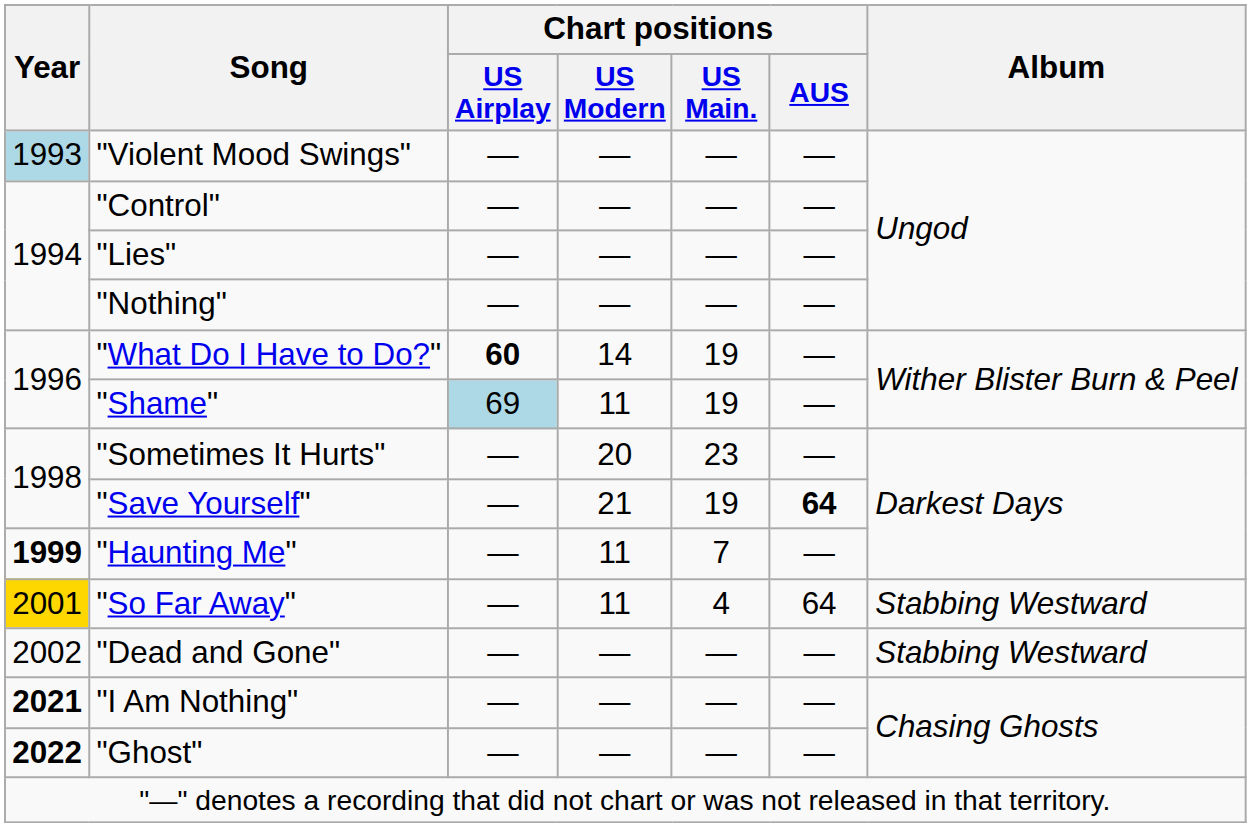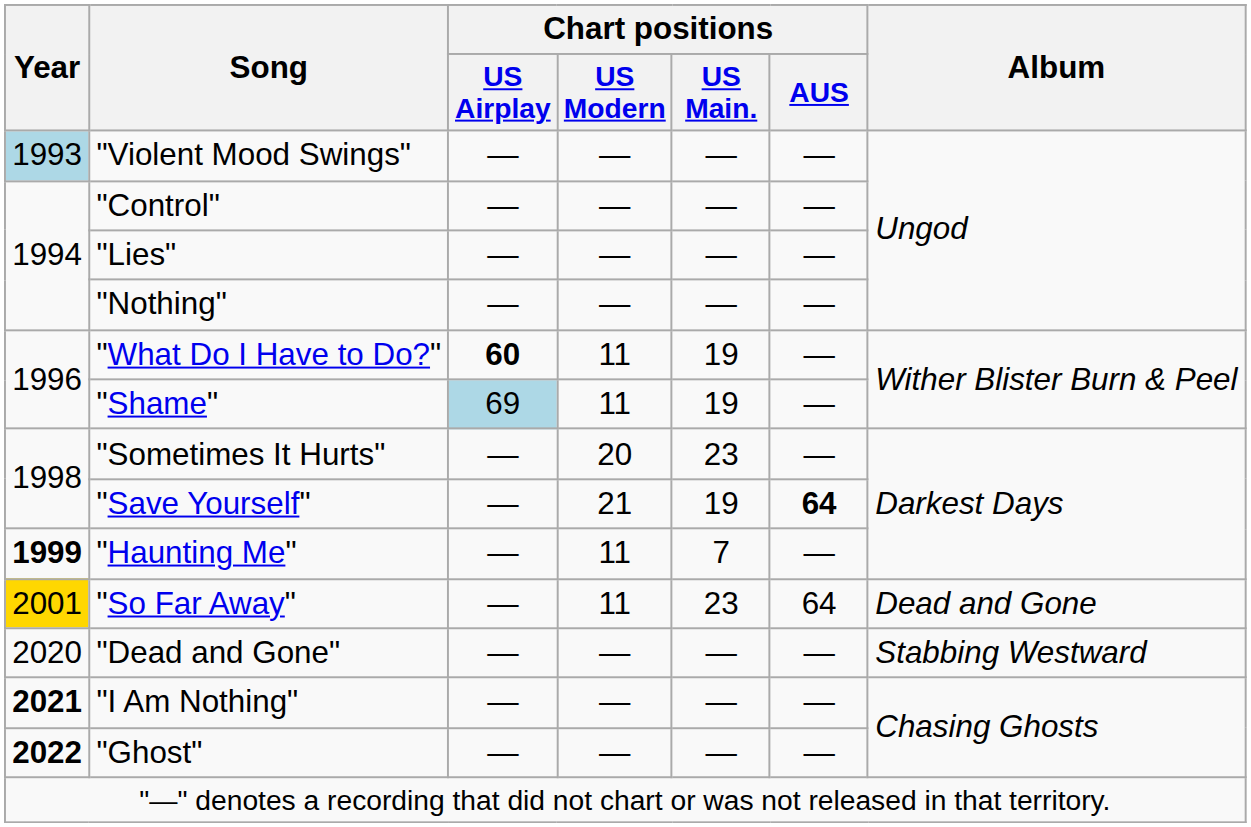 <table class="wikitable" style="text-align:center">
 <tr>
 <th rowspan="2">Year</th>
 <th rowspan="2">Song</th>
 <th colspan="4">Chart positions</th>
 <th rowspan="2">Album</th>
 </tr>
 <tr>
 <th style="width:3em;font-size:90%;"><a href='#'>US Airplay</a><br></th>
 <th style="width:3em;font-size:90%;"><a href='#'>US Modern</a><br></th>
 <th style="width:3em;font-size:90%;"><a href='#'>US Main.</a><br></th>
 <th style="width:3em;font-size:90%;"><a href='#'>AUS</a><br></th>
 </tr>
 <tr>
 <td style="background: lightblue;">1993</td>
 <td style="text-align:left;">"Violent Mood Swings"</td>
 <td>—</td>
 <td>—</td>
 <td>—</td>
 <td>—</td>
 <td style="text-align:left;" rowspan="4"><em>Ungod</em></td>
 </tr>
 <tr>
 <td rowspan="3">1994</td>
 <td style="text-align:left;">"Control"</td>
 <td>—</td>
 <td>—</td>
 <td>—</td>
 <td>—</td>
 </tr>
 <tr>
 <td style="text-align:left;">"Lies"</td>
 <td>—</td>
 <td>—</td>
 <td>—</td>
 <td>—</td>
 </tr>
 <tr>
 <td style="text-align:left;">"Nothing"</td>
 <td>—</td>
 <td>—</td>
 <td>—</td>
 <td>—</td>
 </tr>
 <tr>
 <td rowspan="2">1996</td>
 <td style="text-align:left;">"<a href='#'>What Do I Have to Do?</a>"</td>
 <td><strong>60</strong></td>
-<td>14</td>
+<td>11</td>
 <td>19</td>
 <td>—</td>
 <td style="text-align:left;" rowspan="2"><em>Wither Blister Burn & Peel</em></td>
 </tr>
 <tr>
 <td style="text-align:left;">"<a href='#'>Shame</a>"</td>
 <td style="background: lightblue;">69</td>
 <td>11</td>
 <td>19</td>
 <td>—</td>
 </tr>
 <tr>
 <td rowspan="2">1998</td>
 <td style="text-align:left;">"Sometimes It Hurts"</td>
 <td>—</td>
 <td>20</td>
 <td>23</td>
 <td>—</td>
 <td style="text-align:left;" rowspan="3"><em>Darkest Days</em></td>
 </tr>
 <tr>
 <td style="text-align:left;">"<a href='#'>Save Yourself</a>"</td>
 <td>—</td>
 <td>21</td>
 <td>19</td>
 <td><strong>64</strong></td>
 </tr>
 <tr>
 <td><strong>1999</strong></td>
 <td style="text-align:left;">"<a href='#'>Haunting Me</a>"</td>
 <td>—</td>
 <td>11</td>
 <td>7</td>
 <td>—</td>
 </tr>
 <tr>
 <td style="background: gold;">2001</td>
 <td style="text-align:left;">"<a href='#'>So Far Away</a>"</td>
 <td>—</td>
 <td>11</td>
-<td>4</td>
+<td>23</td>
 <td>64</td>
-<td style="text-align:left;"><em>Stabbing Westward</em></td>
+<td style="text-align:left;"><em>Dead and Gone</em></td>
 </tr>
 <tr>
-<td>2002</td>
+<td>2020</td>
 <td style="text-align:left;">"Dead and Gone"</td>
 <td>—</td>
 <td>—</td>
 <td>—</td>
 <td>—</td>
 <td style="text-align:left;"><em>Stabbing Westward</em></td>
 </tr>
 <tr>
 <td><strong>2021</strong></td>
 <td style="text-align:left;">"I Am Nothing"</td>
 <td>—</td>
 <td>—</td>
 <td>—</td>
 <td>—</td>
 <td style="text-align:left;" rowspan="2"><em>Chasing Ghosts</em></td>
 </tr>
 <tr>
 <td><strong>2022</strong></td>
 <td style="text-align:left;">"Ghost"</td>
 <td>—</td>
 <td>—</td>
 <td>—</td>
 <td>—</td>
 </tr>
 <tr>
 <td colspan="14" style="font-size:90%; text-align:center;">"—" denotes a recording that did not chart or was not released in that territory.</td>
 </tr>
 </table>
